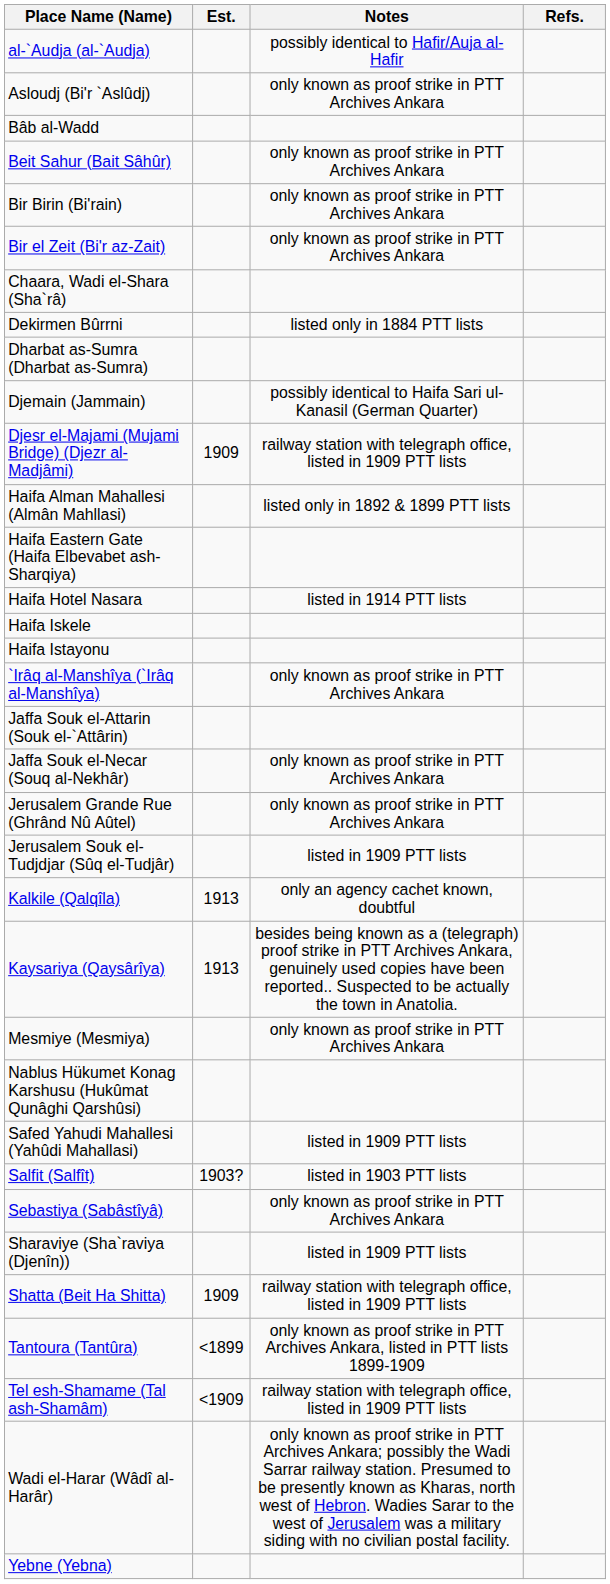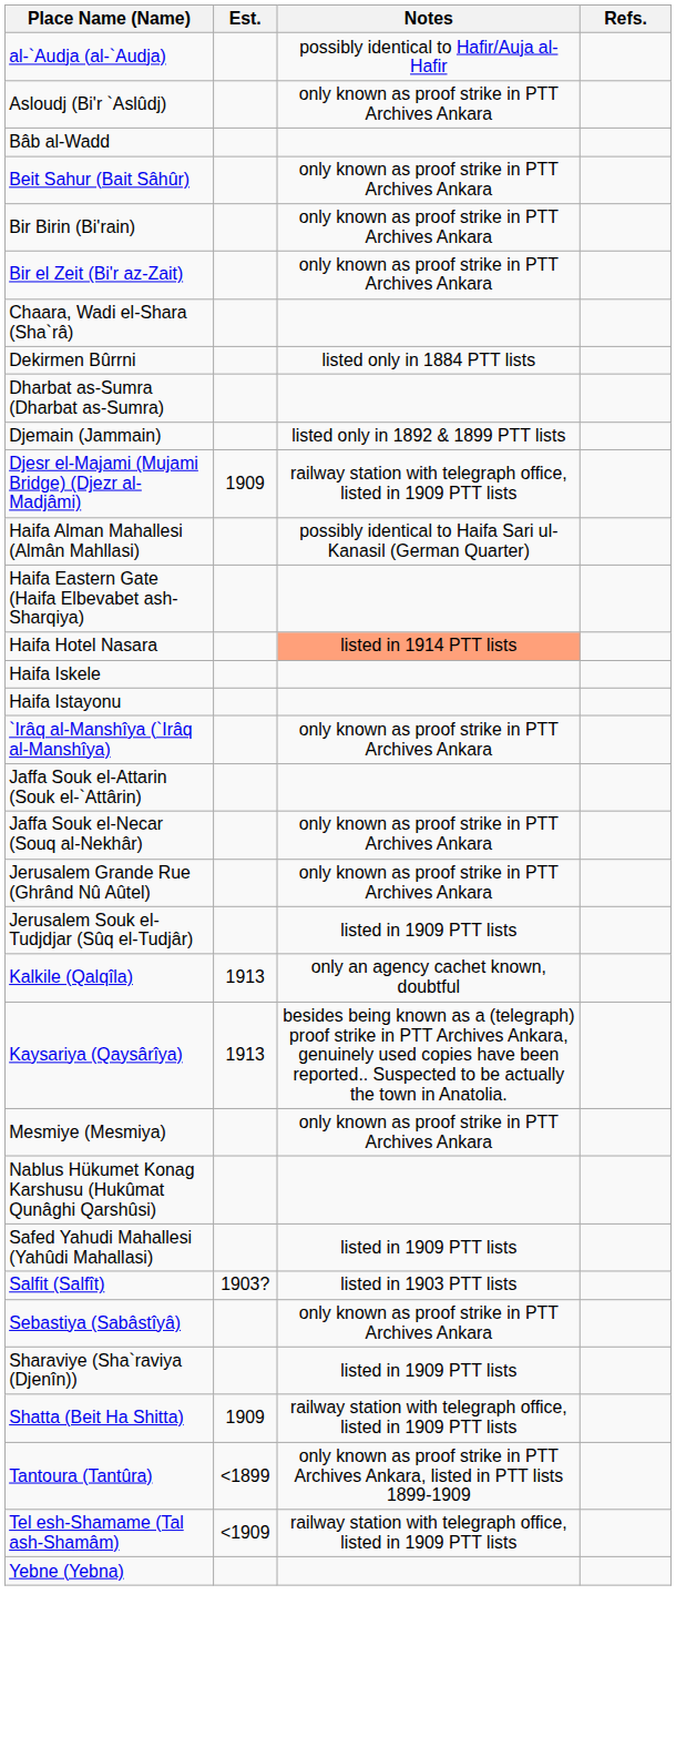 <table class="wikitable">
 <tr>
 <th width="250">Place Name (Name)</th>
 <th width="55">Est.</th>
 <th width="400">Notes</th>
 <th width="100">Refs.</th>
 </tr>
 <tr>
 <td><a href='#'>al-`Audja (al-`Audja)</a></td>
 <td align="center"> </td>
 <td align="center">possibly identical to <a href='#'>Hafir/Auja al-Hafir</a></td>
 <td align="center"></td>
 </tr>
 <tr>
 <td>Asloudj (Bi'r `Aslûdj)</td>
 <td align="center"> </td>
 <td align="center">only known as proof strike in PTT Archives Ankara</td>
 <td align="center"></td>
 </tr>
 <tr>
 <td>Bâb al-Wadd</td>
 <td align="center"> </td>
 <td align="center"> </td>
 <td align="center"></td>
 </tr>
 <tr>
 <td><a href='#'>Beit Sahur (Bait Sâhûr)</a></td>
 <td align="center"> </td>
 <td align="center">only known as proof strike in PTT Archives Ankara</td>
 <td align="center"></td>
 </tr>
 <tr>
 <td>Bir Birin (Bi'rain)</td>
 <td align="center"> </td>
 <td align="center">only known as proof strike in PTT Archives Ankara</td>
 <td align="center"></td>
 </tr>
 <tr>
 <td><a href='#'>Bir el Zeit (Bi'r az-Zait)</a></td>
 <td align="center"> </td>
 <td align="center">only known as proof strike in PTT Archives Ankara</td>
 <td align="center"></td>
 </tr>
 <tr>
 <td>Chaara, Wadi el-Shara (Sha`râ)</td>
 <td align="center"> </td>
 <td align="center"> </td>
 <td align="center"></td>
 </tr>
 <tr>
 <td>Dekirmen Bûrrni</td>
 <td align="center"> </td>
 <td align="center">listed only in 1884 PTT lists</td>
 <td align="center"></td>
 </tr>
 <tr>
 <td>Dharbat as-Sumra (Dharbat as-Sumra)</td>
 <td align="center"> </td>
 <td align="center"> </td>
 <td align="center"></td>
 </tr>
 <tr>
 <td>Djemain (Jammain)</td>
 <td align="center"> </td>
-<td align="center">possibly identical to Haifa Sari ul-Kanasil (German Quarter)</td>
+<td align="center">listed only in 1892 & 1899 PTT lists</td>
 <td align="center"></td>
 </tr>
 <tr>
 <td><a href='#'>Djesr el-Majami (Mujami Bridge) (Djezr al-Madjâmi)</a></td>
 <td align="center">1909</td>
 <td align="center">railway station with telegraph office, listed in 1909 PTT lists</td>
 <td align="center"></td>
 </tr>
 <tr>
 <td>Haifa Alman Mahallesi (Almân Mahllasi)</td>
 <td align="center"> </td>
-<td align="center">listed only in 1892 & 1899 PTT lists</td>
+<td align="center">possibly identical to Haifa Sari ul-Kanasil (German Quarter)</td>
 <td align="center"></td>
 </tr>
 <tr>
 <td>Haifa Eastern Gate (Haifa Elbevabet ash-Sharqiya)</td>
 <td align="center"> </td>
 <td align="center"> </td>
 <td align="center"></td>
 </tr>
 <tr>
 <td>Haifa Hotel Nasara</td>
 <td align="center"> </td>
-<td align="center">listed in 1914 PTT lists</td>
+<td align="center" style="background: lightsalmon;">listed in 1914 PTT lists</td>
 <td align="center"></td>
 </tr>
 <tr>
 <td>Haifa Iskele</td>
 <td align="center"> </td>
 <td align="center"> </td>
 <td align="center"></td>
 </tr>
 <tr>
 <td>Haifa Istayonu</td>
 <td align="center"> </td>
 <td align="center"> </td>
 <td align="center"></td>
 </tr>
 <tr>
 <td><a href='#'>`Irâq al-Manshîya (`Irâq al-Manshîya)</a></td>
 <td align="center"> </td>
 <td align="center">only known as proof strike in PTT Archives Ankara</td>
 <td align="center"></td>
 </tr>
 <tr>
 <td>Jaffa Souk el-Attarin (Souk el-`Attârin)</td>
 <td align="center"> </td>
 <td align="center"> </td>
 <td align="center"></td>
 </tr>
 <tr>
 <td>Jaffa Souk el-Necar (Souq al-Nekhâr)</td>
 <td align="center"> </td>
 <td align="center">only known as proof strike in PTT Archives Ankara</td>
 <td align="center"></td>
 </tr>
 <tr>
 <td>Jerusalem Grande Rue (Ghrând Nû Aûtel)</td>
 <td align="center"> </td>
 <td align="center">only known as proof strike in PTT Archives Ankara</td>
 <td align="center"></td>
 </tr>
 <tr>
 <td>Jerusalem Souk el-Tudjdjar (Sûq el-Tudjâr)</td>
 <td align="center"> </td>
 <td align="center">listed in 1909 PTT lists</td>
 <td align="center"></td>
 </tr>
 <tr>
 <td><a href='#'>Kalkile (Qalqîla)</a></td>
 <td align="center">1913</td>
 <td align="center">only an agency cachet known, doubtful</td>
 <td align="center"></td>
 </tr>
 <tr>
 <td><a href='#'>Kaysariya (Qaysârîya)</a></td>
 <td align="center">1913</td>
 <td align="center">besides being known as a (telegraph) proof strike in PTT Archives Ankara, genuinely used copies have been reported.. Suspected to be actually the town in Anatolia.</td>
 <td align="center"></td>
 </tr>
 <tr>
 <td>Mesmiye (Mesmiya)</td>
 <td align="center"> </td>
 <td align="center">only known as proof strike in PTT Archives Ankara</td>
 <td align="center"></td>
 </tr>
 <tr>
 <td>Nablus Hükumet Konag Karshusu (Hukûmat Qunâghi Qarshûsi)</td>
 <td align="center"> </td>
 <td align="center"> </td>
 <td align="center"></td>
 </tr>
 <tr>
 <td>Safed Yahudi Mahallesi (Yahûdi Mahallasi)</td>
 <td align="center"> </td>
 <td align="center">listed in 1909 PTT lists</td>
 <td align="center"></td>
 </tr>
 <tr>
 <td><a href='#'>Salfit (Salfît)</a></td>
 <td align="center">1903?</td>
 <td align="center">listed in 1903 PTT lists</td>
 <td align="center"></td>
 </tr>
 <tr>
 <td><a href='#'>Sebastiya (Sabâstîyâ)</a></td>
 <td align="center"> </td>
 <td align="center">only known as proof strike in PTT Archives Ankara</td>
 <td align="center"></td>
 </tr>
 <tr>
 <td>Sharaviye (Sha`raviya (Djenîn))</td>
 <td align="center"> </td>
 <td align="center">listed in 1909 PTT lists</td>
 <td align="center"></td>
 </tr>
 <tr>
 <td><a href='#'>Shatta (Beit Ha Shitta)</a></td>
 <td align="center">1909</td>
 <td align="center">railway station with telegraph office, listed in 1909 PTT lists</td>
 <td align="center"></td>
 </tr>
 <tr>
 <td><a href='#'>Tantoura (Tantûra)</a></td>
 <td align="center"><1899</td>
 <td align="center">only known as proof strike in PTT Archives Ankara, listed in PTT lists 1899-1909</td>
 <td align="center"></td>
 </tr>
 <tr>
 <td><a href='#'>Tel esh-Shamame (Tal ash-Shamâm)</a></td>
 <td align="center"><1909</td>
 <td align="center">railway station with telegraph office, listed in 1909 PTT lists</td>
 <td align="center"></td>
 </tr>
 <tr>
-<td>Wadi el-Harar (Wâdî al-Harâr)</td>
-<td align="center"> </td>
-<td align="center">only known as proof strike in PTT Archives Ankara; possibly the Wadi Sarrar railway station. Presumed to be presently known as Kharas, north west of <a href='#'>Hebron</a>. Wadies Sarar to the west of <a href='#'>Jerusalem</a> was a military siding with no civilian postal facility.</td>
-<td align="center"></td>
-</tr>
-<tr>
 <td><a href='#'>Yebne (Yebna)</a></td>
 <td align="center"> </td>
 <td align="center"> </td>
 <td align="center"></td>
 </tr>
 </table>
